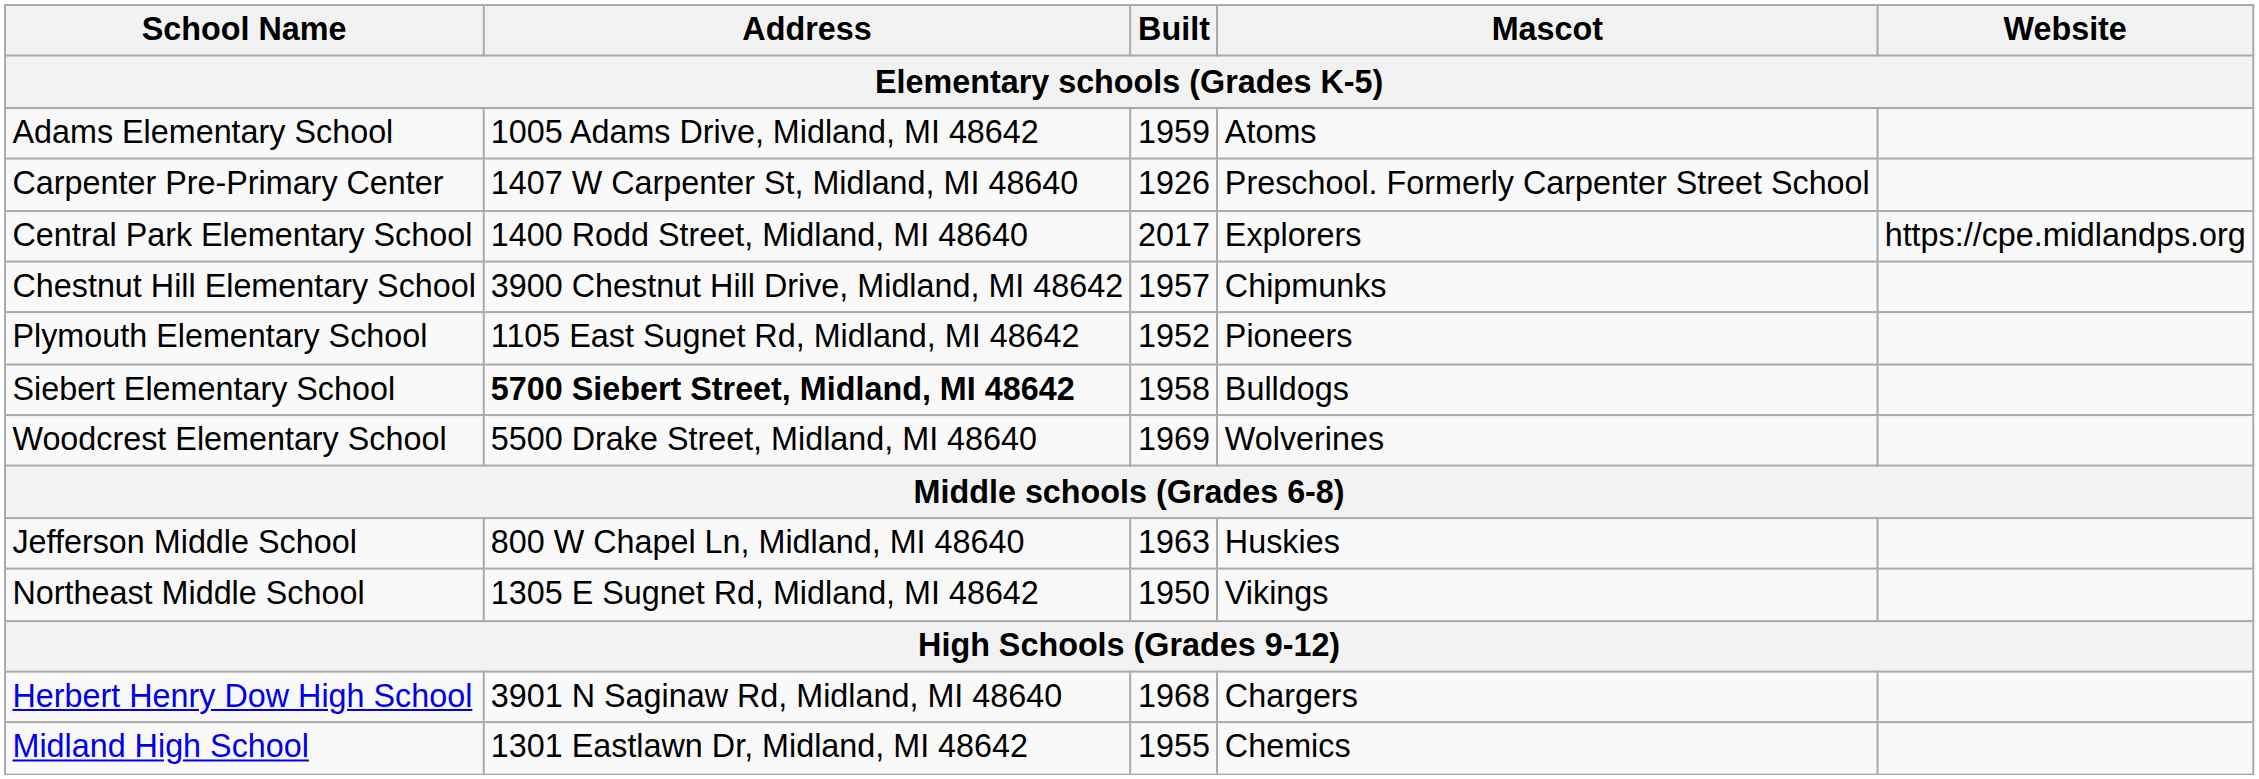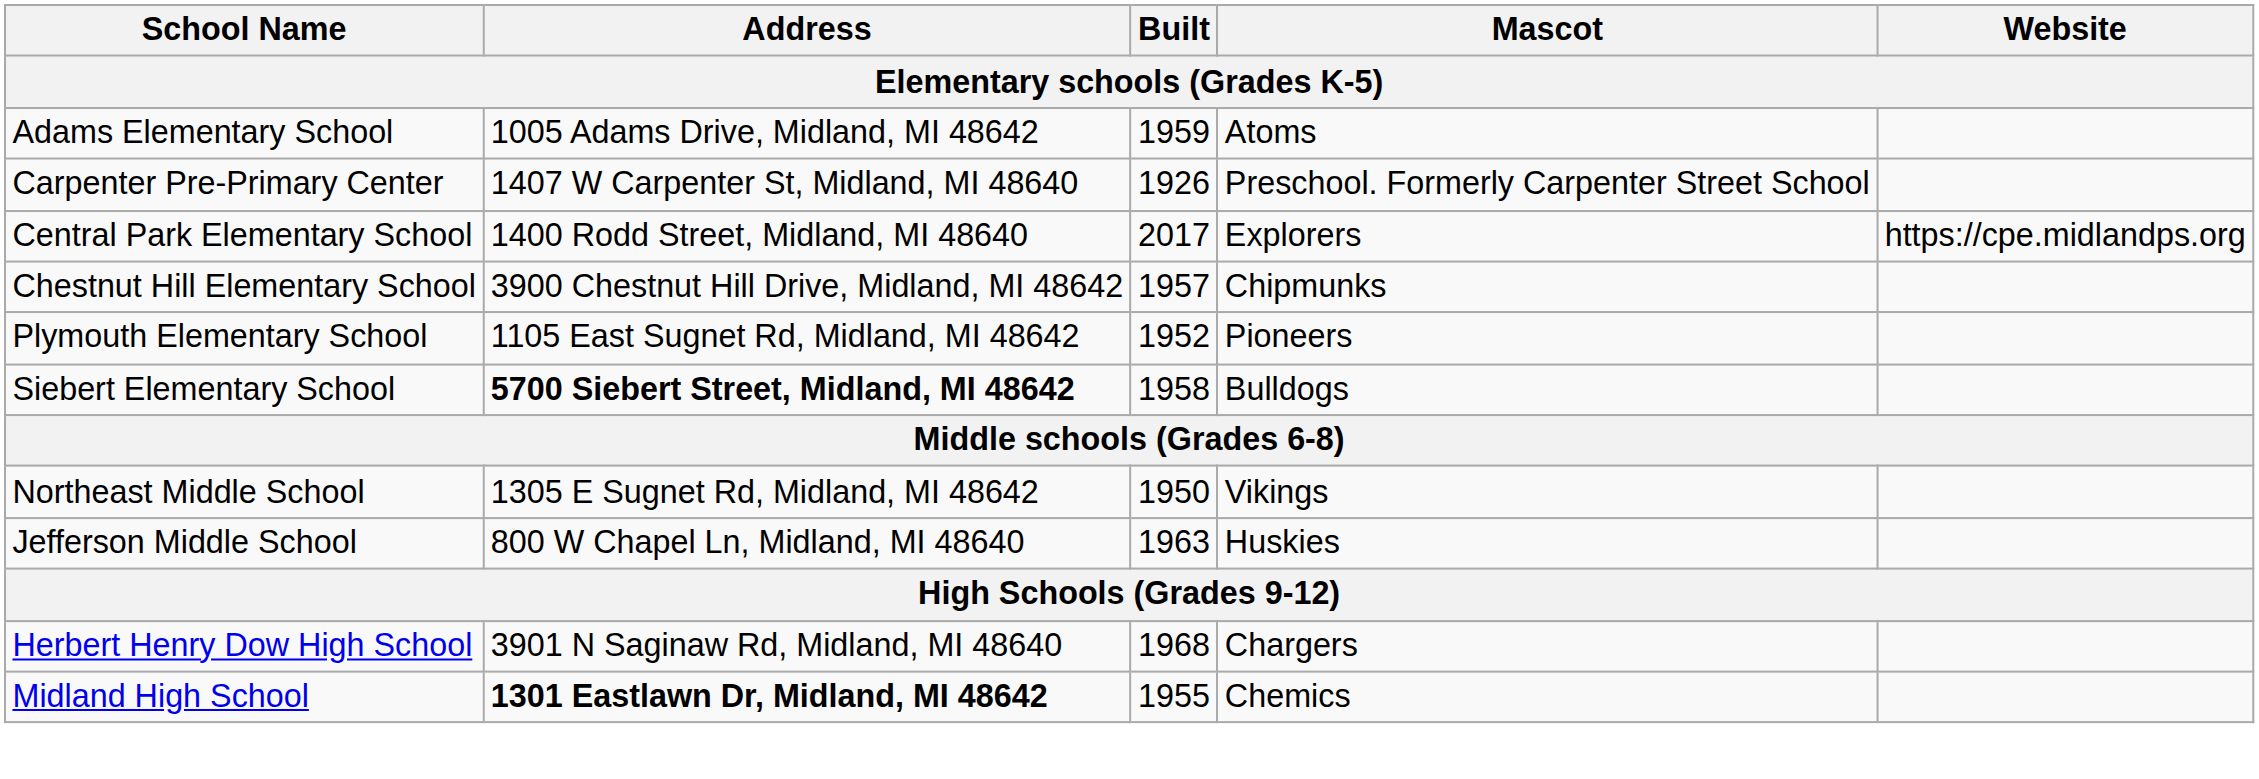 <table class="wikitable">
 <tr>
 <th>School Name</th>
 <th>Address</th>
 <th>Built</th>
 <th>Mascot</th>
 <th>Website</th>
 </tr>
 <tr>
 <th colspan= "5">Elementary schools (Grades K-5)</th>
 </tr>
 <tr>
 <td>Adams Elementary School</td>
 <td>1005 Adams Drive, Midland, MI 48642</td>
 <td>1959</td>
 <td>Atoms</td>
 <td></td>
 </tr>
 <tr>
 <td>Carpenter Pre-Primary Center</td>
 <td>1407 W Carpenter St, Midland, MI 48640</td>
 <td>1926</td>
 <td>Preschool. Formerly Carpenter Street School</td>
 <td></td>
 </tr>
 <tr>
 <td>Central Park Elementary School</td>
 <td>1400 Rodd Street, Midland, MI 48640</td>
 <td>2017</td>
 <td>Explorers</td>
 <td>https://cpe.midlandps.org</td>
 </tr>
 <tr>
 <td>Chestnut Hill Elementary School</td>
 <td>3900 Chestnut Hill Drive, Midland, MI 48642</td>
 <td>1957</td>
 <td>Chipmunks</td>
 <td></td>
 </tr>
 <tr>
 <td>Plymouth Elementary School</td>
 <td>1105 East Sugnet Rd, Midland, MI 48642</td>
 <td>1952</td>
 <td>Pioneers</td>
 <td></td>
 </tr>
 <tr>
 <td>Siebert Elementary School</td>
 <td><strong>5700 Siebert Street, Midland, MI 48642</strong></td>
 <td>1958</td>
 <td>Bulldogs</td>
 <td></td>
 </tr>
 <tr>
-<td>Woodcrest Elementary School</td>
-<td>5500 Drake Street, Midland, MI 48640</td>
-<td>1969</td>
-<td>Wolverines</td>
-<td></td>
+<th colspan= "5">Middle schools (Grades 6-8)</th>
 </tr>
 <tr>
-<th colspan= "5">Middle schools (Grades 6-8)</th>
+<td>Northeast Middle School</td>
+<td>1305 E Sugnet Rd, Midland, MI 48642</td>
+<td>1950</td>
+<td>Vikings</td>
+<td></td>
 </tr>
 <tr>
 <td>Jefferson Middle School</td>
 <td>800 W Chapel Ln, Midland, MI 48640</td>
 <td>1963</td>
 <td>Huskies</td>
-<td></td>
-</tr>
-<tr>
-<td>Northeast Middle School</td>
-<td>1305 E Sugnet Rd, Midland, MI 48642</td>
-<td>1950</td>
-<td>Vikings</td>
 <td></td>
 </tr>
 <tr>
 <th colspan= "5">High Schools (Grades 9-12)</th>
 </tr>
 <tr>
 <td><a href='#'>Herbert Henry Dow High School</a></td>
 <td>3901 N Saginaw Rd, Midland, MI 48640</td>
 <td>1968</td>
 <td>Chargers</td>
 <td></td>
 </tr>
 <tr>
 <td><a href='#'>Midland High School</a></td>
-<td>1301 Eastlawn Dr, Midland, MI 48642</td>
+<td><strong>1301 Eastlawn Dr, Midland, MI 48642</strong></td>
 <td>1955</td>
 <td>Chemics</td>
 <td></td>
 </tr>
 </table>
